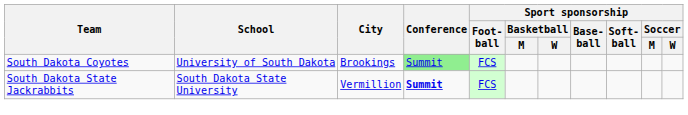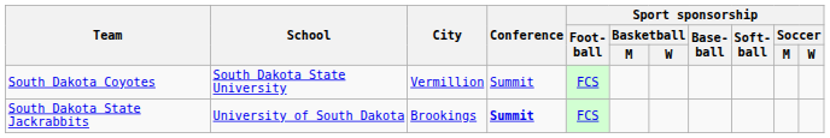 <table class="sortable wikitable">
 <tr>
 <th rowspan=3>Team</th>
 <th rowspan=3>School</th>
 <th rowspan=3>City</th>
 <th rowspan=3>Conference</th>
 <th colspan=7>Sport sponsorship</th>
 </tr>
 <tr>
 <th rowspan=2>Foot-<br>ball</th>
 <th colspan=2>Basketball</th>
 <th rowspan=2>Base-<br>ball</th>
 <th rowspan=2>Soft-<br>ball</th>
 <th colspan=2>Soccer</th>
 </tr>
 <tr>
 <th>M</th>
 <th>W</th>
 <th>M</th>
 <th>W</th>
 </tr>
 <tr>
 <td><a href='#'>South Dakota Coyotes</a></td>
-<td><a href='#'>University of South Dakota</a></td>
-<td><a href='#'>Brookings</a></td>
-<td style="background: lightgreen;"><a href='#'>Summit</a></td>
+<td><a href='#'>South Dakota State University</a></td>
+<td><a href='#'>Vermillion</a></td>
+<td><a href='#'>Summit</a></td>
 <td style="background:#D2FFD2; text-align:center"><a href='#'>FCS</a> </td>
 <td></td>
 <td></td>
 <td></td>
 <td></td>
 <td></td>
 <td></td>
 </tr>
 <tr>
 <td><a href='#'>South Dakota State Jackrabbits</a></td>
-<td><a href='#'>South Dakota State University</a></td>
-<td><a href='#'>Vermillion</a></td>
+<td><a href='#'>University of South Dakota</a></td>
+<td><a href='#'>Brookings</a></td>
 <td><strong><a href='#'>Summit</a></strong></td>
 <td style="background:#D2FFD2; text-align:center"><a href='#'>FCS</a> </td>
 <td></td>
 <td></td>
 <td></td>
 <td></td>
 <td></td>
 <td></td>
 </tr>
 </table>
